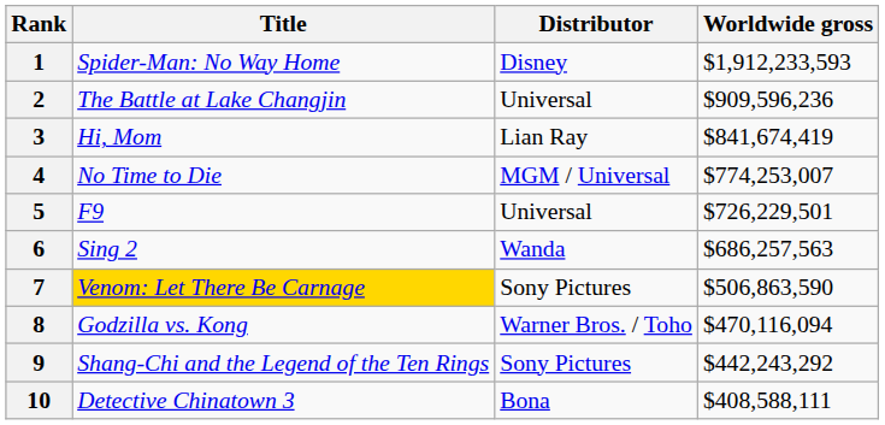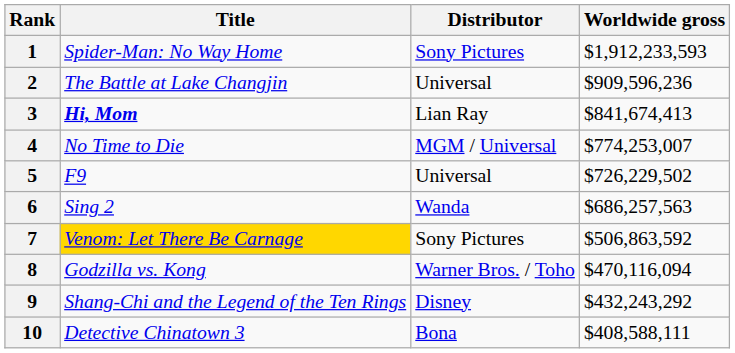 <table class="wikitable sortable" style="margin:auto; text-align:left">
 <tr>
 <th>Rank</th>
 <th>Title</th>
 <th>Distributor</th>
 <th>Worldwide gross </th>
 </tr>
 <tr>
 <th>1</th>
 <td><em><a href='#'>Spider-Man: No Way Home</a></em></td>
-<td><a href='#'>Disney</a></td>
+<td><a href='#'>Sony Pictures</a></td>
 <td>$1,912,233,593</td>
 </tr>
 <tr>
 <th>2</th>
 <td><em><a href='#'>The Battle at Lake Changjin</a></em></td>
 <td>Universal</td>
 <td>$909,596,236</td>
 </tr>
 <tr>
 <th>3</th>
-<td><em><a href='#'> Hi, Mom</a></em></td>
+<td><strong><em><a href='#'> Hi, Mom</a></em></strong></td>
 <td>Lian Ray</td>
-<td>$841,674,419</td>
+<td>$841,674,413</td>
 </tr>
 <tr>
 <th>4</th>
 <td><em><a href='#'>No Time to Die</a></em></td>
 <td><a href='#'>MGM</a> / <a href='#'>Universal</a></td>
 <td>$774,253,007</td>
 </tr>
 <tr>
 <th>5</th>
 <td><em><a href='#'>F9</a></em></td>
 <td>Universal</td>
-<td>$726,229,501</td>
+<td>$726,229,502</td>
 </tr>
 <tr>
 <th>6</th>
 <td><em><a href='#'>Sing 2</a></em></td>
 <td><a href='#'>Wanda</a></td>
 <td>$686,257,563</td>
 </tr>
 <tr>
 <th>7</th>
 <td style="background: gold;"><em><a href='#'>Venom: Let There Be Carnage</a></em></td>
 <td>Sony Pictures</td>
-<td>$506,863,590</td>
+<td>$506,863,592</td>
 </tr>
 <tr>
 <th>8</th>
 <td><em><a href='#'>Godzilla vs. Kong</a></em></td>
 <td><a href='#'>Warner Bros.</a> / <a href='#'>Toho</a></td>
 <td>$470,116,094</td>
 </tr>
 <tr>
 <th>9</th>
 <td><em><a href='#'>Shang-Chi and the Legend of the Ten Rings</a></em></td>
-<td><a href='#'>Sony Pictures</a></td>
-<td>$442,243,292</td>
+<td><a href='#'>Disney</a></td>
+<td>$432,243,292</td>
 </tr>
 <tr>
 <th>10</th>
 <td><em><a href='#'>Detective Chinatown 3</a></em></td>
 <td><a href='#'>Bona</a></td>
 <td>$408,588,111</td>
 </tr>
 </table>
